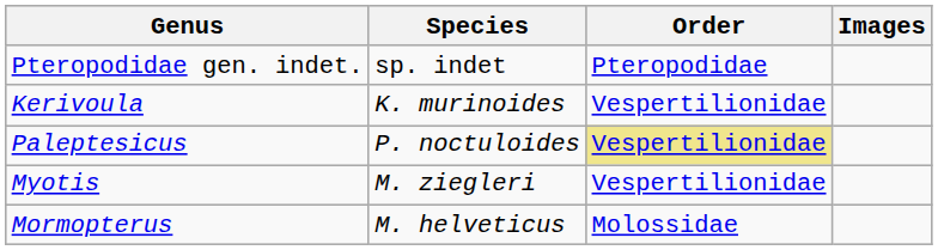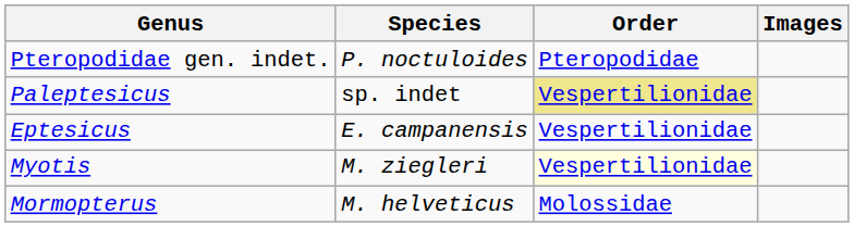 <table class="wikitable sortable">
 <tr>
 <th>Genus</th>
 <th>Species</th>
 <th>Order</th>
 <th>Images</th>
 </tr>
 <tr>
 <td><a href='#'>Pteropodidae</a> gen. indet.</td>
-<td>sp. indet</td>
+<td><em>P. noctuloides</em></td>
 <td><a href='#'>Pteropodidae</a></td>
 <td></td>
 </tr>
 <tr>
-<td><em><a href='#'>Kerivoula</a></em></td>
-<td><em>K. murinoides</em></td>
-<td><a href='#'>Vespertilionidae</a></td>
+<td><em><a href='#'>Paleptesicus</a></em></td>
+<td>sp. indet</td>
+<td style="background: khaki;"><a href='#'>Vespertilionidae</a></td>
 <td></td>
 </tr>
 <tr>
-<td><em><a href='#'>Paleptesicus</a></em></td>
-<td><em>P. noctuloides</em></td>
-<td style="background: khaki;"><a href='#'>Vespertilionidae</a></td>
+<td><em><a href='#'>Eptesicus</a></em></td>
+<td><em>E. campanensis</em></td>
+<td><a href='#'>Vespertilionidae</a></td>
 <td></td>
 </tr>
 <tr>
 <td><em><a href='#'>Myotis</a></em></td>
 <td><em>M. ziegleri</em></td>
-<td><a href='#'>Vespertilionidae</a></td>
+<td style="background: lightyellow;"><a href='#'>Vespertilionidae</a></td>
 <td></td>
 </tr>
 <tr>
 <td><em><a href='#'>Mormopterus</a></em></td>
 <td><em>M. helveticus</em></td>
 <td><a href='#'>Molossidae</a></td>
 <td></td>
 </tr>
 </table>
